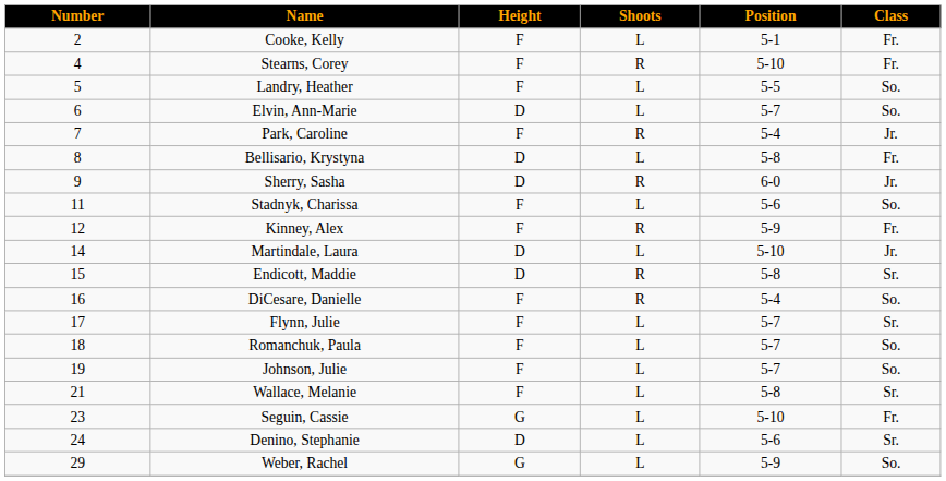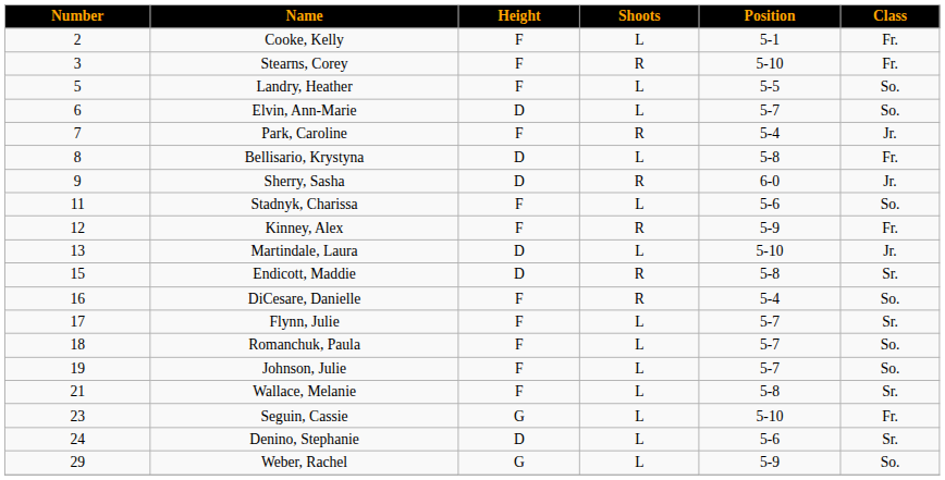 <table class="wikitable" width="80%">
 <tr align="center"  style="background:black;color:orange;">
 <td><strong>Number</strong></td>
 <td><strong>Name</strong></td>
 <td><strong>Height</strong></td>
 <td><strong>Shoots</strong></td>
 <td><strong>Position</strong></td>
 <td><strong>Class</strong></td>
 </tr>
 <tr align="center" bgcolor="">
 <td>2</td>
 <td>Cooke, Kelly</td>
 <td>F</td>
 <td>L</td>
 <td>5-1</td>
 <td>Fr.</td>
 </tr>
 <tr align="center" bgcolor="">
-<td>4</td>
+<td>3</td>
 <td>Stearns, Corey</td>
 <td>F</td>
 <td>R</td>
 <td>5-10</td>
 <td>Fr.</td>
 </tr>
 <tr align="center" bgcolor="">
 <td>5</td>
 <td>Landry, Heather</td>
 <td>F</td>
 <td>L</td>
 <td>5-5</td>
 <td>So.</td>
 </tr>
 <tr align="center" bgcolor="">
 <td>6</td>
 <td>Elvin, Ann-Marie</td>
 <td>D</td>
 <td>L</td>
 <td>5-7</td>
 <td>So.</td>
 </tr>
 <tr align="center" bgcolor="">
 <td>7</td>
 <td>Park, Caroline</td>
 <td>F</td>
 <td>R</td>
 <td>5-4</td>
 <td>Jr.</td>
 </tr>
 <tr align="center" bgcolor="">
 <td>8</td>
 <td>Bellisario, Krystyna</td>
 <td>D</td>
 <td>L</td>
 <td>5-8</td>
 <td>Fr.</td>
 </tr>
 <tr align="center" bgcolor="">
 <td>9</td>
 <td>Sherry, Sasha</td>
 <td>D</td>
 <td>R</td>
 <td>6-0</td>
 <td>Jr.</td>
 </tr>
 <tr align="center" bgcolor="">
 <td>11</td>
 <td>Stadnyk, Charissa</td>
 <td>F</td>
 <td>L</td>
 <td>5-6</td>
 <td>So.</td>
 </tr>
 <tr align="center" bgcolor="">
 <td>12</td>
 <td>Kinney, Alex</td>
 <td>F</td>
 <td>R</td>
 <td>5-9</td>
 <td>Fr.</td>
 </tr>
 <tr align="center" bgcolor="">
-<td>14</td>
+<td>13</td>
 <td>Martindale, Laura</td>
 <td>D</td>
 <td>L</td>
 <td>5-10</td>
 <td>Jr.</td>
 </tr>
 <tr align="center" bgcolor="">
 <td>15</td>
 <td>Endicott, Maddie</td>
 <td>D</td>
 <td>R</td>
 <td>5-8</td>
 <td>Sr.</td>
 </tr>
 <tr align="center" bgcolor="">
 <td>16</td>
 <td>DiCesare, Danielle</td>
 <td>F</td>
 <td>R</td>
 <td>5-4</td>
 <td>So.</td>
 </tr>
 <tr align="center" bgcolor="">
 <td>17</td>
 <td>Flynn, Julie</td>
 <td>F</td>
 <td>L</td>
 <td>5-7</td>
 <td>Sr.</td>
 </tr>
 <tr align="center" bgcolor="">
 <td>18</td>
 <td>Romanchuk, Paula</td>
 <td>F</td>
 <td>L</td>
 <td>5-7</td>
 <td>So.</td>
 </tr>
 <tr align="center" bgcolor="">
 <td>19</td>
 <td>Johnson, Julie</td>
 <td>F</td>
 <td>L</td>
 <td>5-7</td>
 <td>So.</td>
 </tr>
 <tr align="center" bgcolor="">
 <td>21</td>
 <td>Wallace, Melanie</td>
 <td>F</td>
 <td>L</td>
 <td>5-8</td>
 <td>Sr.</td>
 </tr>
 <tr align="center" bgcolor="">
 <td>23</td>
 <td>Seguin, Cassie</td>
 <td>G</td>
 <td>L</td>
 <td>5-10</td>
 <td>Fr.</td>
 </tr>
 <tr align="center" bgcolor="">
 <td>24</td>
 <td>Denino, Stephanie</td>
 <td>D</td>
 <td>L</td>
 <td>5-6</td>
 <td>Sr.</td>
 </tr>
 <tr align="center" bgcolor="">
 <td>29</td>
 <td>Weber, Rachel</td>
 <td>G</td>
 <td>L</td>
 <td>5-9</td>
 <td>So.</td>
 </tr>
 <tr align="center" bgcolor="">
 </tr>
 </table>
